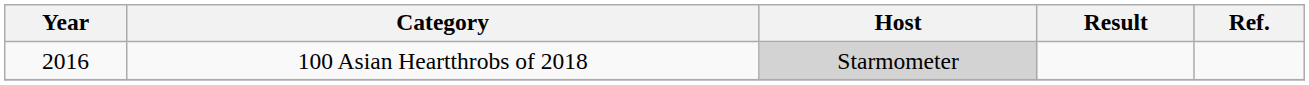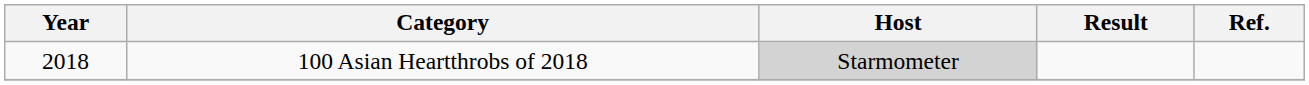 <table class="wikitable" style="text-align:center" width=70%>
 <tr>
 <th>Year</th>
 <th>Category</th>
 <th>Host</th>
 <th>Result</th>
 <th>Ref.</th>
 </tr>
 <tr>
-<td>2016</td>
+<td>2018</td>
 <td>100 Asian Heartthrobs of 2018</td>
 <td style="background: lightgrey;">Starmometer</td>
 <td></td>
 <td></td>
 </tr>
 <tr>
 </tr>
 </table>
